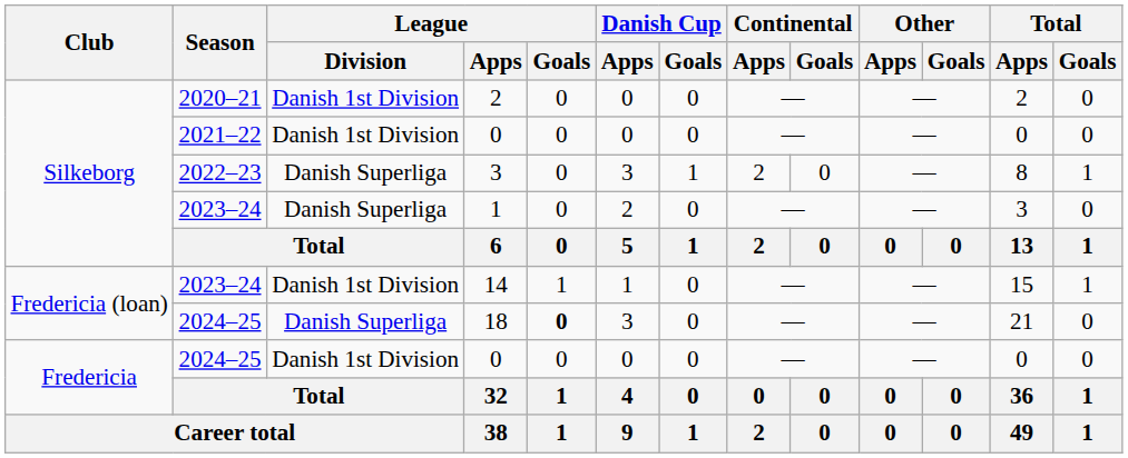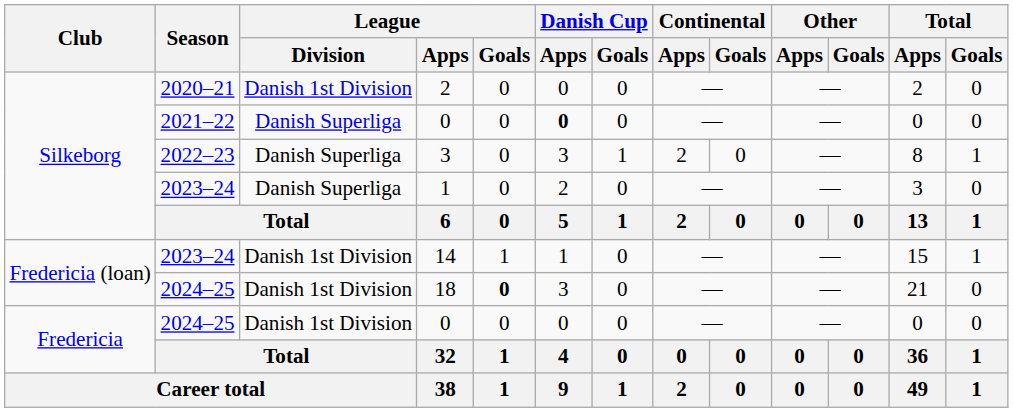 <table class="wikitable" style="text-align:center">
 <tr>
 <th rowspan="2">Club</th>
 <th rowspan="2">Season</th>
 <th colspan="3">League</th>
 <th colspan="2"><a href='#'>Danish Cup</a></th>
 <th colspan="2">Continental</th>
 <th colspan="2">Other</th>
 <th colspan="2">Total</th>
 </tr>
 <tr>
 <th>Division</th>
 <th>Apps</th>
 <th>Goals</th>
 <th>Apps</th>
 <th>Goals</th>
 <th>Apps</th>
 <th>Goals</th>
 <th>Apps</th>
 <th>Goals</th>
 <th>Apps</th>
 <th>Goals</th>
 </tr>
 <tr>
 <td rowspan="5"><a href='#'>Silkeborg</a></td>
 <td><a href='#'>2020–21</a></td>
 <td><a href='#'>Danish 1st Division</a></td>
 <td>2</td>
 <td>0</td>
 <td>0</td>
 <td>0</td>
 <td colspan="2">—</td>
 <td colspan="2">—</td>
 <td>2</td>
 <td>0</td>
 </tr>
 <tr>
 <td><a href='#'>2021–22</a></td>
-<td>Danish 1st Division</td>
+<td><a href='#'>Danish Superliga</a></td>
 <td>0</td>
 <td>0</td>
-<td>0</td>
+<td><strong>0</strong></td>
 <td>0</td>
 <td colspan="2">—</td>
 <td colspan="2">—</td>
 <td>0</td>
 <td>0</td>
 </tr>
 <tr>
 <td><a href='#'>2022–23</a></td>
 <td>Danish Superliga</td>
 <td>3</td>
 <td>0</td>
 <td>3</td>
 <td>1</td>
 <td>2</td>
 <td>0</td>
 <td colspan="2">—</td>
 <td>8</td>
 <td>1</td>
 </tr>
 <tr>
 <td><a href='#'>2023–24</a></td>
 <td>Danish Superliga</td>
 <td>1</td>
 <td>0</td>
 <td>2</td>
 <td>0</td>
 <td colspan="2">—</td>
 <td colspan="2">—</td>
 <td>3</td>
 <td>0</td>
 </tr>
 <tr>
 <th colspan="2">Total</th>
 <th>6</th>
 <th>0</th>
 <th>5</th>
 <th>1</th>
 <th>2</th>
 <th>0</th>
 <th>0</th>
 <th>0</th>
 <th>13</th>
 <th>1</th>
 </tr>
 <tr>
 <td rowspan="2"><a href='#'>Fredericia</a> (loan)</td>
 <td><a href='#'>2023–24</a></td>
 <td>Danish 1st Division</td>
 <td>14</td>
 <td>1</td>
 <td>1</td>
 <td>0</td>
 <td colspan="2">—</td>
 <td colspan="2">—</td>
 <td>15</td>
 <td>1</td>
 </tr>
 <tr>
 <td><a href='#'>2024–25</a></td>
-<td><a href='#'>Danish Superliga</a></td>
+<td>Danish 1st Division</td>
 <td>18</td>
 <td><strong>0</strong></td>
 <td>3</td>
 <td>0</td>
 <td colspan="2">—</td>
 <td colspan="2">—</td>
 <td>21</td>
 <td>0</td>
 </tr>
 <tr>
 <td rowspan="2"><a href='#'>Fredericia</a></td>
 <td><a href='#'>2024–25</a></td>
 <td>Danish 1st Division</td>
 <td>0</td>
 <td>0</td>
 <td>0</td>
 <td>0</td>
 <td colspan="2">—</td>
 <td colspan="2">—</td>
 <td>0</td>
 <td>0</td>
 </tr>
 <tr>
 <th colspan="2">Total</th>
 <th>32</th>
 <th>1</th>
 <th>4</th>
 <th>0</th>
 <th>0</th>
 <th>0</th>
 <th>0</th>
 <th>0</th>
 <th>36</th>
 <th>1</th>
 </tr>
 <tr>
 <th colspan="3">Career total</th>
 <th>38</th>
 <th>1</th>
 <th>9</th>
 <th>1</th>
 <th>2</th>
 <th>0</th>
 <th>0</th>
 <th>0</th>
 <th>49</th>
 <th>1</th>
 </tr>
 </table>
